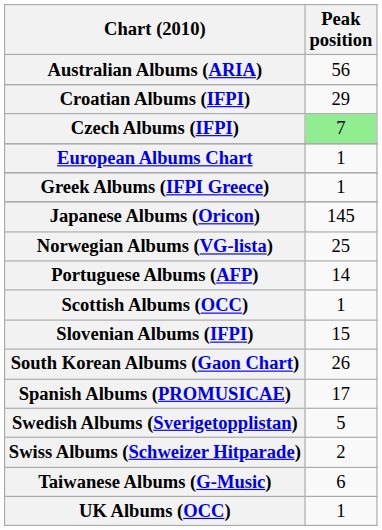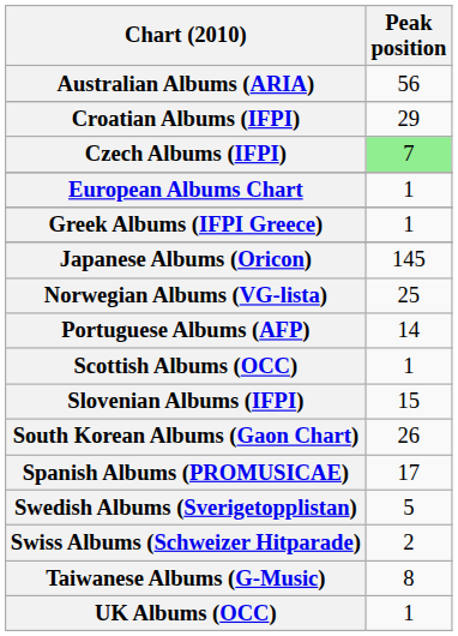 <table class="wikitable sortable plainrowheaders">
 <tr>
 <th>Chart (2010)</th>
 <th>Peak<br>position</th>
 </tr>
 <tr>
 <th scope="row">Australian Albums (<a href='#'>ARIA</a>)</th>
 <td style="text-align:center;">56</td>
 </tr>
 <tr>
 </tr>
 <tr>
 </tr>
 <tr>
 </tr>
 <tr>
 <th scope="row">Croatian Albums (<a href='#'>IFPI</a>)</th>
 <td style="text-align:center;">29</td>
 </tr>
 <tr>
 <th scope="row">Czech Albums (<a href='#'>IFPI</a>)</th>
 <td style="background: lightgreen; text-align:center;">7</td>
 </tr>
 <tr>
 </tr>
 <tr>
 </tr>
 <tr>
 <th scope="row"><a href='#'>European Albums Chart</a></th>
 <td style="text-align:center;">1</td>
 </tr>
 <tr>
 </tr>
 <tr>
 </tr>
 <tr>
 </tr>
 <tr>
 <th scope="row">Greek Albums (<a href='#'>IFPI Greece</a>)</th>
 <td style="text-align:center;">1</td>
 </tr>
 <tr>
 </tr>
 <tr>
 </tr>
 <tr>
 <th scope="row">Japanese Albums (<a href='#'>Oricon</a>)</th>
 <td style="text-align:center;">145</td>
 </tr>
 <tr>
 <th scope="row">Norwegian Albums (<a href='#'>VG-lista</a>)</th>
 <td style="text-align:center;">25</td>
 </tr>
 <tr>
 <th scope="row">Portuguese Albums (<a href='#'>AFP</a>)</th>
 <td style="text-align:center;">14</td>
 </tr>
 <tr>
 <th scope="row">Scottish Albums (<a href='#'>OCC</a>)</th>
 <td style="text-align:center;">1</td>
 </tr>
 <tr>
 <th scope="row">Slovenian Albums (<a href='#'>IFPI</a>)</th>
 <td style="text-align:center;">15</td>
 </tr>
 <tr>
 <th scope="row">South Korean Albums (<a href='#'>Gaon Chart</a>)</th>
 <td style="text-align:center;">26</td>
 </tr>
 <tr>
 <th scope="row">Spanish Albums (<a href='#'>PROMUSICAE</a>)</th>
 <td style="text-align:center;">17</td>
 </tr>
 <tr>
 <th scope="row">Swedish Albums (<a href='#'>Sverigetopplistan</a>)</th>
 <td style="text-align:center;">5</td>
 </tr>
 <tr>
 <th scope="row">Swiss Albums (<a href='#'>Schweizer Hitparade</a>)</th>
 <td style="text-align:center;">2</td>
 </tr>
 <tr>
 <th scope="row">Taiwanese Albums (<a href='#'>G-Music</a>)</th>
-<td style="text-align:center;">6</td>
+<td style="text-align:center;">8</td>
 </tr>
 <tr>
 <th scope="row">UK Albums (<a href='#'>OCC</a>)</th>
 <td style="text-align:center;">1</td>
 </tr>
 </table>
